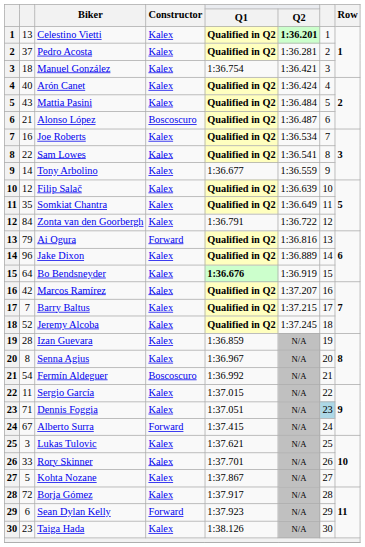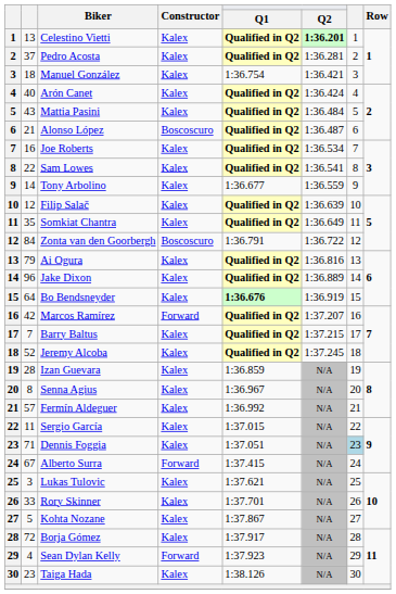 <table class="wikitable sortable" style="font-size: 85%;">
 <tr>
 <th rowspan="2"></th>
 <th rowspan="2"></th>
 <th rowspan="2">Biker</th>
 <th rowspan="2">Constructor</th>
 <th colspan="2" style="background:#eaecf0; text-align:center;"></th>
 <th rowspan="2"></th>
 <th rowspan="2">Row</th>
 </tr>
 <tr>
 <th scope="col">Q1</th>
 <th scope="col">Q2</th>
 </tr>
 <tr>
 <th scope="row">1</th>
 <td align="center">13</td>
 <td> <a href='#'>Celestino Vietti</a></td>
 <td><a href='#'>Kalex</a></td>
 <td style="background:#ffffbf;"><strong>Qualified in Q2</strong></td>
 <td style="background:#ccffcc;"><strong>1:36.201</strong></td>
 <td align="center">1</td>
 <td rowspan="3"><strong>1</strong></td>
 </tr>
 <tr>
 <th scope="row">2</th>
 <td align="center">37</td>
 <td> <a href='#'>Pedro Acosta</a></td>
 <td><a href='#'>Kalex</a></td>
 <td style="background:#ffffbf;"><strong>Qualified in Q2</strong></td>
 <td>1:36.281</td>
 <td align="center">2</td>
 </tr>
 <tr>
 <th scope="row">3</th>
 <td align="center">18</td>
 <td> <a href='#'>Manuel González</a></td>
 <td><a href='#'>Kalex</a></td>
 <td>1:36.754</td>
 <td>1:36.421</td>
 <td align="center">3</td>
 </tr>
 <tr>
 <th scope="row">4</th>
 <td align="center">40</td>
 <td> <a href='#'>Arón Canet</a></td>
 <td><a href='#'>Kalex</a></td>
 <td style="background:#ffffbf;"><strong>Qualified in Q2</strong></td>
 <td>1:36.424</td>
 <td align="center">4</td>
 <td rowspan="3"><strong>2</strong></td>
 </tr>
 <tr>
 <th scope="row">5</th>
 <td align="center">43</td>
 <td> <a href='#'>Mattia Pasini</a></td>
 <td><a href='#'>Kalex</a></td>
 <td style="background:#ffffbf;"><strong>Qualified in Q2</strong></td>
 <td>1:36.484</td>
 <td align="center">5</td>
 </tr>
 <tr>
 <th scope="row">6</th>
 <td align="center">21</td>
 <td> <a href='#'>Alonso López</a></td>
 <td><a href='#'>Boscoscuro</a></td>
 <td style="background:#ffffbf;"><strong>Qualified in Q2</strong></td>
 <td>1:36.487</td>
 <td align="center">6</td>
 </tr>
 <tr>
 <th scope="row">7</th>
 <td align="center">16</td>
 <td> <a href='#'>Joe Roberts</a></td>
 <td><a href='#'>Kalex</a></td>
 <td style="background:#ffffbf;"><strong>Qualified in Q2</strong></td>
 <td>1:36.534</td>
 <td align="center">7</td>
 <td rowspan="3"><strong>3</strong></td>
 </tr>
 <tr>
 <th scope="row">8</th>
 <td align="center">22</td>
 <td> <a href='#'>Sam Lowes</a></td>
 <td><a href='#'>Kalex</a></td>
 <td style="background:#ffffbf;"><strong>Qualified in Q2</strong></td>
 <td>1:36.541</td>
 <td align="center">8</td>
 </tr>
 <tr>
 <th scope="row">9</th>
 <td align="center">14</td>
 <td> <a href='#'>Tony Arbolino</a></td>
 <td><a href='#'>Kalex</a></td>
 <td>1:36.677</td>
 <td>1:36.559</td>
 <td align="center">9</td>
 </tr>
 <tr>
 <th scope="row">10</th>
 <td align="center">12</td>
 <td> <a href='#'>Filip Salač</a></td>
 <td><a href='#'>Kalex</a></td>
 <td style="background:#ffffbf;"><strong>Qualified in Q2</strong></td>
 <td>1:36.639</td>
 <td align="center">10</td>
 <td rowspan="3"><strong>5</strong></td>
 </tr>
 <tr>
 <th scope="row">11</th>
 <td align="center">35</td>
 <td> <a href='#'>Somkiat Chantra</a></td>
 <td><a href='#'>Kalex</a></td>
 <td style="background:#ffffbf;"><strong>Qualified in Q2</strong></td>
 <td>1:36.649</td>
 <td align="center">11</td>
 </tr>
 <tr>
 <th scope="row">12</th>
 <td align="center">84</td>
 <td> <a href='#'>Zonta van den Goorbergh</a></td>
-<td><a href='#'>Kalex</a></td>
+<td><a href='#'>Boscoscuro</a></td>
 <td>1:36.791</td>
 <td>1:36.722</td>
 <td align="center">12</td>
 </tr>
 <tr>
 <th scope="row">13</th>
 <td align="center">79</td>
 <td> <a href='#'>Ai Ogura</a></td>
-<td><a href='#'>Forward</a></td>
+<td><a href='#'>Kalex</a></td>
 <td style="background:#ffffbf;"><strong>Qualified in Q2</strong></td>
 <td>1:36.816</td>
 <td align="center">13</td>
 <td rowspan="3"><strong>6</strong></td>
 </tr>
 <tr>
 <th scope="row">14</th>
 <td align="center">96</td>
 <td> <a href='#'>Jake Dixon</a></td>
 <td><a href='#'>Kalex</a></td>
 <td style="background:#ffffbf;"><strong>Qualified in Q2</strong></td>
 <td>1:36.889</td>
 <td align="center">14</td>
 </tr>
 <tr>
 <th scope="row">15</th>
 <td align="center">64</td>
 <td> <a href='#'>Bo Bendsneyder</a></td>
 <td><a href='#'>Kalex</a></td>
 <td style="background:#ccffcc;"><strong>1:36.676</strong></td>
 <td>1:36.919</td>
 <td align="center">15</td>
 </tr>
 <tr>
 <th scope="row">16</th>
 <td align="center">42</td>
 <td> <a href='#'>Marcos Ramírez</a></td>
-<td><a href='#'>Kalex</a></td>
+<td><a href='#'>Forward</a></td>
 <td style="background:#ffffbf;"><strong>Qualified in Q2</strong></td>
 <td>1:37.207</td>
 <td align="center">16</td>
 <td rowspan="3"><strong>7</strong></td>
 </tr>
 <tr>
 <th scope="row">17</th>
 <td align="center">7</td>
 <td> <a href='#'>Barry Baltus</a></td>
 <td><a href='#'>Kalex</a></td>
 <td style="background:#ffffbf;"><strong>Qualified in Q2</strong></td>
 <td>1:37.215</td>
 <td align="center">17</td>
 </tr>
 <tr>
 <th scope="row">18</th>
 <td align="center">52</td>
 <td> <a href='#'>Jeremy Alcoba</a></td>
 <td><a href='#'>Kalex</a></td>
 <td style="background:#ffffbf;"><strong>Qualified in Q2</strong></td>
 <td>1:37.245</td>
 <td align="center">18</td>
 </tr>
 <tr>
 <th scope="row">19</th>
 <td align="center">28</td>
 <td> <a href='#'>Izan Guevara</a></td>
 <td><a href='#'>Kalex</a></td>
 <td>1:36.859</td>
 <td style="background: silver" align="center" data-sort-value="19"><small>N/A</small></td>
 <td align="center">19</td>
 <td rowspan="3"><strong>8</strong></td>
 </tr>
 <tr>
 <th scope="row">20</th>
 <td align="center">8</td>
 <td> <a href='#'>Senna Agius</a></td>
 <td><a href='#'>Kalex</a></td>
 <td>1:36.967</td>
 <td style="background: silver" align="center" data-sort-value="20"><small>N/A</small></td>
 <td align="center">20</td>
 </tr>
 <tr>
 <th scope="row">21</th>
-<td align="center">54</td>
+<td align="center">57</td>
 <td> <a href='#'>Fermín Aldeguer</a></td>
-<td><a href='#'>Boscoscuro</a></td>
+<td><a href='#'>Kalex</a></td>
 <td>1:36.992</td>
 <td style="background: silver" align="center" data-sort-value="21"><small>N/A</small></td>
 <td align="center">21</td>
 </tr>
 <tr>
 <th scope="row">22</th>
 <td align="center">11</td>
 <td> <a href='#'>Sergio García</a></td>
 <td><a href='#'>Kalex</a></td>
 <td>1:37.015</td>
 <td style="background: silver" align="center" data-sort-value="22"><small>N/A</small></td>
 <td align="center">22</td>
 <td rowspan="3"><strong>9</strong></td>
 </tr>
 <tr>
 <th scope="row">23</th>
 <td align="center">71</td>
 <td> <a href='#'>Dennis Foggia</a></td>
 <td><a href='#'>Kalex</a></td>
 <td>1:37.051</td>
 <td style="background: silver" align="center" data-sort-value="23"><small>N/A</small></td>
 <td align="center" style="background: lightblue;">23</td>
 </tr>
 <tr>
 <th scope="row">24</th>
 <td align="center">67</td>
 <td> <a href='#'>Alberto Surra</a></td>
 <td><a href='#'>Forward</a></td>
 <td>1:37.415</td>
 <td style="background: silver" align="center" data-sort-value="27"><small>N/A</small></td>
 <td align="center">24</td>
 </tr>
 <tr>
 <th scope="row">25</th>
 <td align="center">3</td>
 <td> <a href='#'>Lukas Tulovic</a></td>
 <td><a href='#'>Kalex</a></td>
 <td>1:37.621</td>
 <td style="background: silver" align="center" data-sort-value="25"><small>N/A</small></td>
 <td align="center">25</td>
 <td rowspan="3"><strong>10</strong></td>
 </tr>
 <tr>
 <th scope="row">26</th>
 <td align="center">33</td>
 <td> <a href='#'>Rory Skinner</a></td>
 <td><a href='#'>Kalex</a></td>
 <td>1:37.701</td>
 <td style="background: silver" align="center" data-sort-value="26"><small>N/A</small></td>
 <td align="center">26</td>
 </tr>
 <tr>
 <th scope="row">27</th>
 <td align="center">5</td>
 <td> <a href='#'>Kohta Nozane</a></td>
 <td><a href='#'>Kalex</a></td>
 <td>1:37.867</td>
 <td style="background: silver" align="center" data-sort-value="27"><small>N/A</small></td>
 <td align="center">27</td>
 </tr>
 <tr>
 <th scope="row">28</th>
 <td align="center">72</td>
 <td> <a href='#'>Borja Gómez</a></td>
 <td><a href='#'>Kalex</a></td>
 <td>1:37.917</td>
 <td style="background: silver" align="center" data-sort-value="28"><small>N/A</small></td>
 <td align="center">28</td>
 <td rowspan="3"><strong>11</strong></td>
 </tr>
 <tr>
 <th scope="row">29</th>
-<td align="center">6</td>
+<td align="center">4</td>
 <td> <a href='#'>Sean Dylan Kelly</a></td>
 <td><a href='#'>Forward</a></td>
 <td>1:37.923</td>
 <td style="background: silver" align="center" data-sort-value="29"><small>N/A</small></td>
 <td align="center">29</td>
 </tr>
 <tr>
 <th scope="row">30</th>
 <td align="center">23</td>
 <td> <a href='#'>Taiga Hada</a></td>
 <td><a href='#'>Kalex</a></td>
 <td>1:38.126</td>
 <td style="background: silver" align="center" data-sort-value="30"><small>N/A</small></td>
 <td align="center">30</td>
 </tr>
 <tr>
 <th colspan="8"></th>
 </tr>
 <tr>
 </tr>
 </table>
